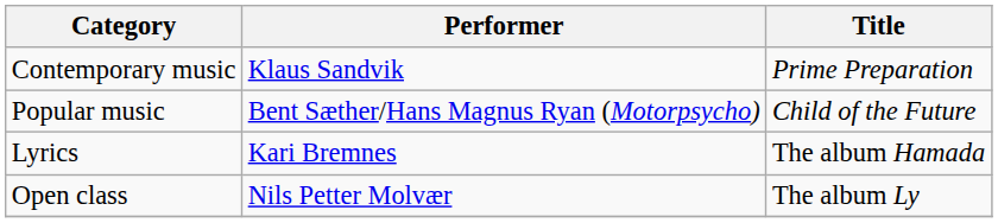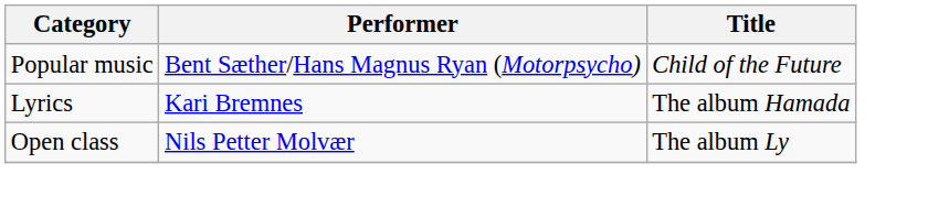 <table class="wikitable">
 <tr>
 <th>Category</th>
 <th>Performer</th>
 <th>Title</th>
-</tr>
-<tr -->
-<td>Contemporary music</td>
-<td><a href='#'>Klaus Sandvik</a></td>
-<td><em>Prime Preparation</em></td>
 </tr>
 <tr -->
 <td>Popular music</td>
 <td><a href='#'>Bent Sæther</a>/<a href='#'>Hans Magnus Ryan</a> (<em><a href='#'>Motorpsycho</a>)</em></td>
 <td><em>Child of the Future</em></td>
 </tr>
 <tr -->
 <td>Lyrics</td>
 <td><a href='#'>Kari Bremnes</a></td>
 <td>The album <em>Hamada</em></td>
 </tr>
 <tr -->
 <td>Open class</td>
 <td><a href='#'>Nils Petter Molvær</a></td>
 <td>The album <em>Ly</em></td>
 </tr>
 <tr -->
 </tr>
 </table>
